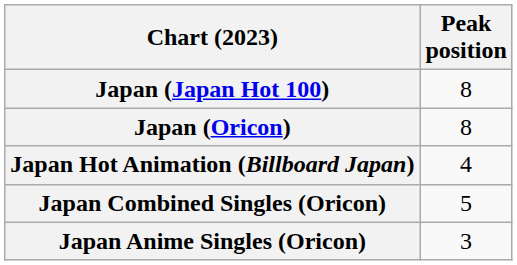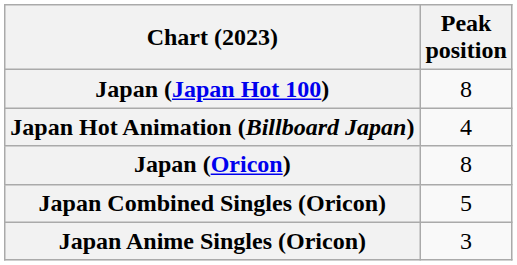 <table class="wikitable sortable plainrowheaders" style="text-align:center;">
 <tr>
 <th scope="col">Chart (2023)</th>
 <th scope="col">Peak<br>position</th>
 </tr>
 <tr>
 <th scope="row">Japan (<a href='#'>Japan Hot 100</a>)</th>
 <td>8</td>
 </tr>
 <tr>
+<th scope="row">Japan Hot Animation (<em>Billboard Japan</em>)</th>
+<td>4</td>
+</tr>
+<tr>
 <th scope="row">Japan (<a href='#'>Oricon</a>)</th>
 <td>8</td>
-</tr>
-<tr>
-<th scope="row">Japan Hot Animation (<em>Billboard Japan</em>)</th>
-<td>4</td>
 </tr>
 <tr>
 <th scope="row">Japan Combined Singles (Oricon)</th>
 <td>5</td>
 </tr>
 <tr>
 <th scope="row">Japan Anime Singles (Oricon)</th>
 <td>3</td>
 </tr>
 </table>
